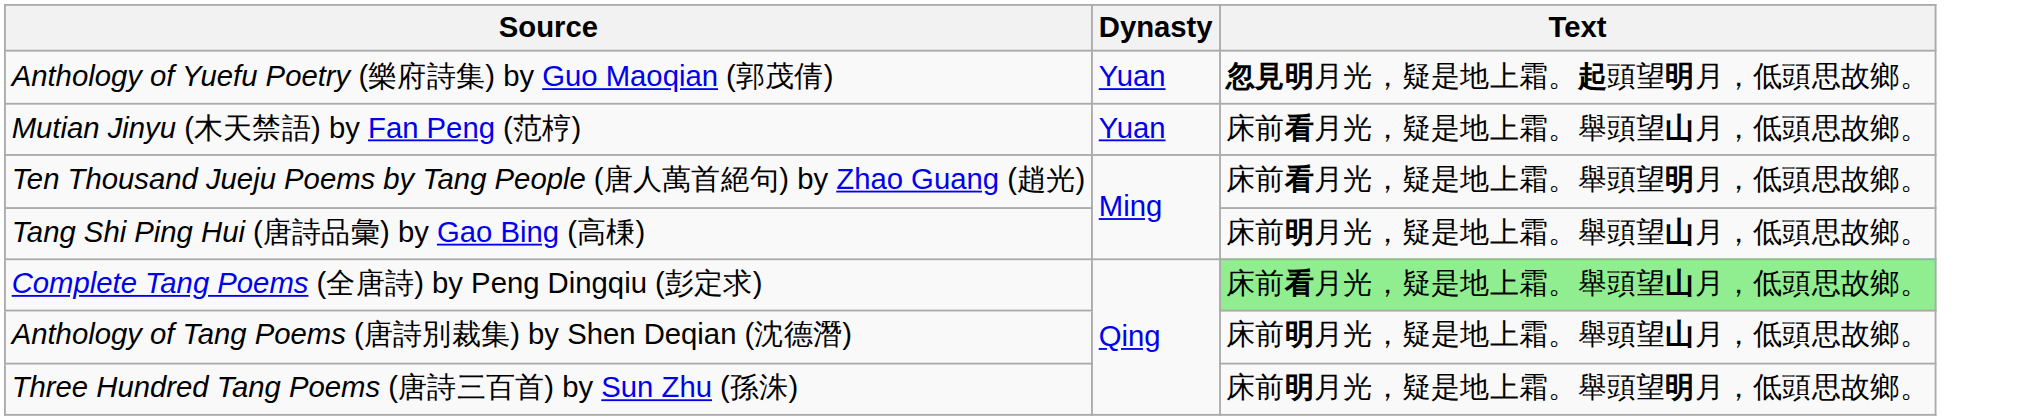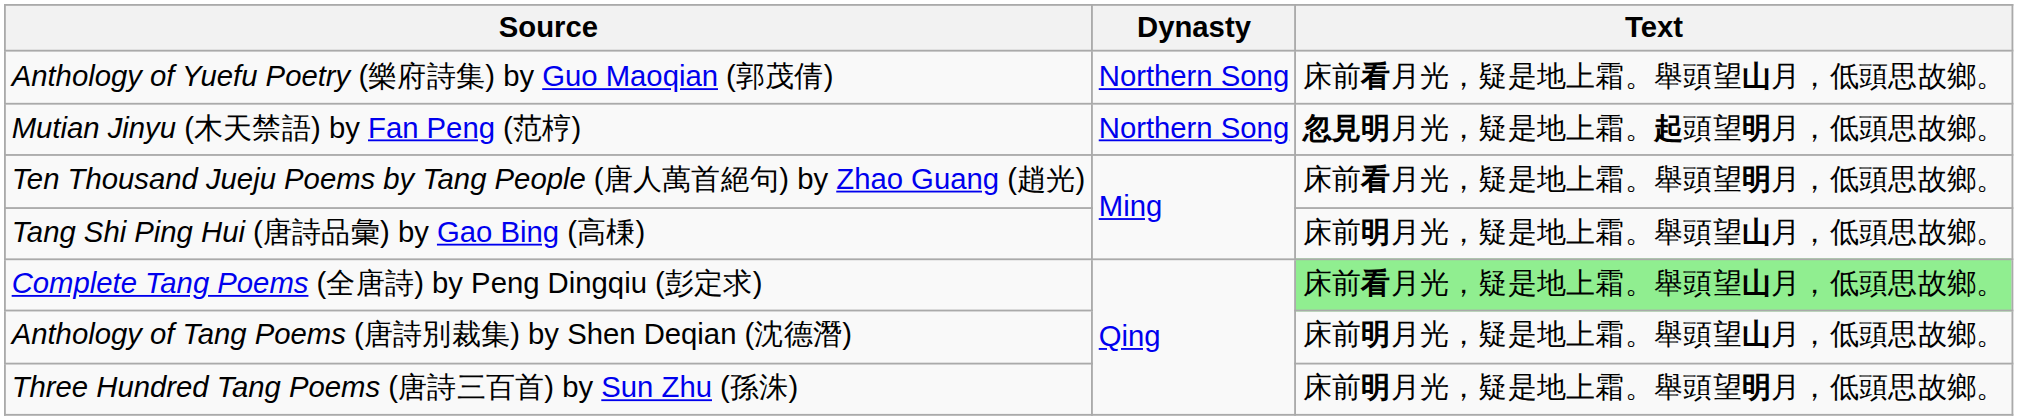 <table class="wikitable">
 <tr>
 <th>Source</th>
 <th>Dynasty</th>
 <th>Text</th>
 </tr>
 <tr>
 <td><em>Anthology of Yuefu Poetry</em> (樂府詩集) by <a href='#'>Guo Maoqian</a> (郭茂倩)</td>
-<td><a href='#'>Yuan</a></td>
-<td><strong>忽見明</strong>月光，疑是地上霜。<strong>起</strong>頭望<strong>明</strong>月，低頭思故鄉。</td>
+<td><a href='#'>Northern Song</a></td>
+<td>床前<strong>看</strong>月光，疑是地上霜。舉頭望<strong>山</strong>月，低頭思故鄉。</td>
 </tr>
 <tr>
 <td><em>Mutian Jinyu</em> (木天禁語) by <a href='#'>Fan Peng</a> (范梈)</td>
-<td><a href='#'>Yuan</a></td>
-<td>床前<strong>看</strong>月光，疑是地上霜。舉頭望<strong>山</strong>月，低頭思故鄉。</td>
+<td><a href='#'>Northern Song</a></td>
+<td><strong>忽見明</strong>月光，疑是地上霜。<strong>起</strong>頭望<strong>明</strong>月，低頭思故鄉。</td>
 </tr>
 <tr>
 <td><em>Ten Thousand Jueju Poems by Tang People</em> (唐人萬首絕句) by <a href='#'>Zhao Guang</a> (趙光)</td>
 <td rowspan="2"><a href='#'>Ming</a></td>
 <td>床前<strong>看</strong>月光，疑是地上霜。舉頭望<strong>明</strong>月，低頭思故鄉。</td>
 </tr>
 <tr>
 <td><em>Tang Shi Ping Hui</em> (唐詩品彙) by <a href='#'>Gao Bing</a> (高棅)</td>
 <td>床前<strong>明</strong>月光，疑是地上霜。舉頭望<strong>山</strong>月，低頭思故鄉。</td>
 </tr>
 <tr>
 <td><em><a href='#'>Complete Tang Poems</a></em> (全唐詩) by Peng Dingqiu (彭定求)</td>
 <td rowspan="3"><a href='#'>Qing</a></td>
 <td style="background: lightgreen;">床前<strong>看</strong>月光，疑是地上霜。舉頭望<strong>山</strong>月，低頭思故鄉。</td>
 </tr>
 <tr>
 <td><em>Anthology of Tang Poems</em> (唐詩別裁集) by Shen Deqian (沈德潛)</td>
 <td>床前<strong>明</strong>月光，疑是地上霜。舉頭望<strong>山</strong>月，低頭思故鄉。</td>
 </tr>
 <tr>
 <td><em>Three Hundred Tang Poems</em> (唐詩三百首) by <a href='#'>Sun Zhu</a> (孫洙)</td>
 <td>床前<strong>明</strong>月光，疑是地上霜。舉頭望<strong>明</strong>月，低頭思故鄉。</td>
 </tr>
 </table>
